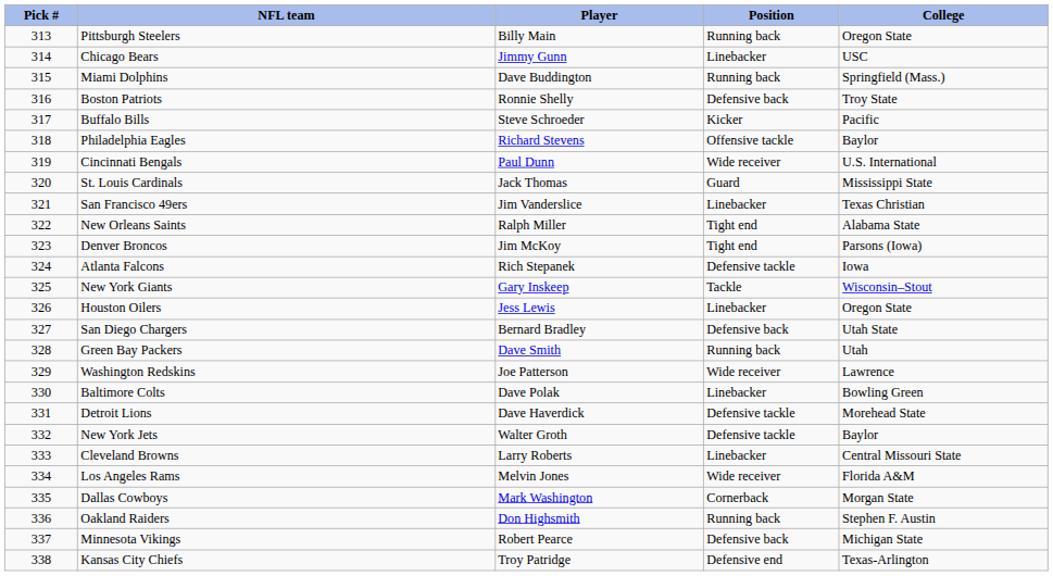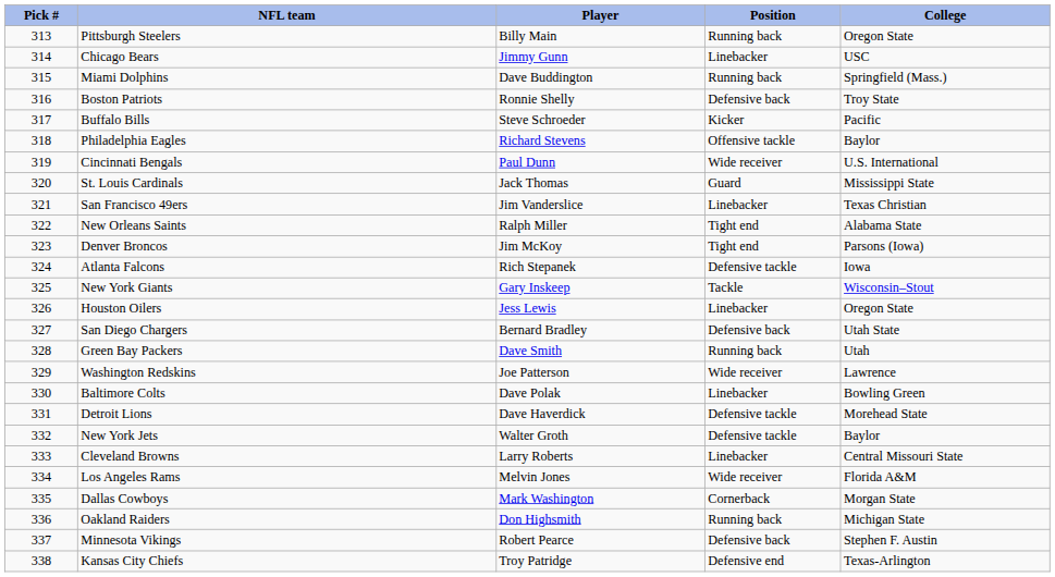 <table class="wikitable sortable sortable" style="width: 100%">
 <tr>
 <th style="background:#A8BDEC" width=7%>Pick #</th>
 <th width=40% style="background:#A8BDEC">NFL team</th>
 <th width=20% style="background:#A8BDEC">Player</th>
 <th width=13% style="background:#A8BDEC">Position</th>
 <th style="background:#A8BDEC">College</th>
 </tr>
 <tr>
 <td align=center>313</td>
 <td>Pittsburgh Steelers</td>
 <td>Billy Main</td>
 <td>Running back</td>
 <td>Oregon State</td>
 </tr>
 <tr>
 <td align=center>314</td>
 <td>Chicago Bears</td>
 <td><a href='#'>Jimmy Gunn</a></td>
 <td>Linebacker</td>
 <td>USC</td>
 </tr>
 <tr>
 <td align=center>315</td>
 <td>Miami Dolphins</td>
 <td>Dave Buddington</td>
 <td>Running back</td>
 <td>Springfield (Mass.)</td>
 </tr>
 <tr>
 <td align=center>316</td>
 <td>Boston Patriots</td>
 <td>Ronnie Shelly</td>
 <td>Defensive back</td>
 <td>Troy State</td>
 </tr>
 <tr>
 <td align=center>317</td>
 <td>Buffalo Bills</td>
 <td>Steve Schroeder</td>
 <td>Kicker</td>
 <td>Pacific</td>
 </tr>
 <tr>
 <td align=center>318</td>
 <td>Philadelphia Eagles</td>
 <td><a href='#'>Richard Stevens</a></td>
 <td>Offensive tackle</td>
 <td>Baylor</td>
 </tr>
 <tr>
 <td align=center>319</td>
 <td>Cincinnati Bengals</td>
 <td><a href='#'>Paul Dunn</a></td>
 <td>Wide receiver</td>
 <td>U.S. International</td>
 </tr>
 <tr>
 <td align=center>320</td>
 <td>St. Louis Cardinals</td>
 <td>Jack Thomas</td>
 <td>Guard</td>
 <td>Mississippi State</td>
 </tr>
 <tr>
 <td align=center>321</td>
 <td>San Francisco 49ers</td>
 <td>Jim Vanderslice</td>
 <td>Linebacker</td>
 <td>Texas Christian</td>
 </tr>
 <tr>
 <td align=center>322</td>
 <td>New Orleans Saints</td>
 <td>Ralph Miller</td>
 <td>Tight end</td>
 <td>Alabama State</td>
 </tr>
 <tr>
 <td align=center>323</td>
 <td>Denver Broncos</td>
 <td>Jim McKoy</td>
 <td>Tight end</td>
 <td>Parsons (Iowa)</td>
 </tr>
 <tr>
 <td align=center>324</td>
 <td>Atlanta Falcons</td>
 <td>Rich Stepanek</td>
 <td>Defensive tackle</td>
 <td>Iowa</td>
 </tr>
 <tr>
 <td align=center>325</td>
 <td>New York Giants</td>
 <td><a href='#'>Gary Inskeep</a></td>
 <td>Tackle</td>
 <td><a href='#'>Wisconsin–Stout</a></td>
 </tr>
 <tr>
 <td align=center>326</td>
 <td>Houston Oilers</td>
 <td><a href='#'>Jess Lewis</a></td>
 <td>Linebacker</td>
 <td>Oregon State</td>
 </tr>
 <tr>
 <td align=center>327</td>
 <td>San Diego Chargers</td>
 <td>Bernard Bradley</td>
 <td>Defensive back</td>
 <td>Utah State</td>
 </tr>
 <tr>
 <td align=center>328</td>
 <td>Green Bay Packers</td>
 <td><a href='#'>Dave Smith</a></td>
 <td>Running back</td>
 <td>Utah</td>
 </tr>
 <tr>
 <td align=center>329</td>
 <td>Washington Redskins</td>
 <td>Joe Patterson</td>
 <td>Wide receiver</td>
 <td>Lawrence</td>
 </tr>
 <tr>
 <td align=center>330</td>
 <td>Baltimore Colts</td>
 <td>Dave Polak</td>
 <td>Linebacker</td>
 <td>Bowling Green</td>
 </tr>
 <tr>
 <td align=center>331</td>
 <td>Detroit Lions</td>
 <td>Dave Haverdick</td>
 <td>Defensive tackle</td>
 <td>Morehead State</td>
 </tr>
 <tr>
 <td align=center>332</td>
 <td>New York Jets</td>
 <td>Walter Groth</td>
 <td>Defensive tackle</td>
 <td>Baylor</td>
 </tr>
 <tr>
 <td align=center>333</td>
 <td>Cleveland Browns</td>
 <td>Larry Roberts</td>
 <td>Linebacker</td>
 <td>Central Missouri State</td>
 </tr>
 <tr>
 <td align=center>334</td>
 <td>Los Angeles Rams</td>
 <td>Melvin Jones</td>
 <td>Wide receiver</td>
 <td>Florida A&M</td>
 </tr>
 <tr>
 <td align=center>335</td>
 <td>Dallas Cowboys</td>
 <td><a href='#'>Mark Washington</a></td>
 <td>Cornerback</td>
 <td>Morgan State</td>
 </tr>
 <tr>
 <td align=center>336</td>
 <td>Oakland Raiders</td>
 <td><a href='#'>Don Highsmith</a></td>
 <td>Running back</td>
-<td>Stephen F. Austin</td>
+<td>Michigan State</td>
 </tr>
 <tr>
 <td align=center>337</td>
 <td>Minnesota Vikings</td>
 <td>Robert Pearce</td>
 <td>Defensive back</td>
-<td>Michigan State</td>
+<td>Stephen F. Austin</td>
 </tr>
 <tr>
 <td align=center>338</td>
 <td>Kansas City Chiefs</td>
 <td>Troy Patridge</td>
 <td>Defensive end</td>
 <td>Texas-Arlington</td>
 </tr>
 </table>
